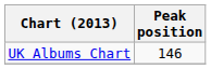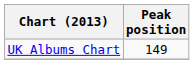 <table class="wikitable sortable">
 <tr>
 <th scope="col">Chart (2013)</th>
 <th scope="col">Peak<br>position</th>
 </tr>
 <tr>
 <td><a href='#'>UK Albums Chart</a></td>
-<td style="text-align:center;">146</td>
+<td style="text-align:center;">149</td>
 </tr>
 <tr>
 </tr>
 </table>
